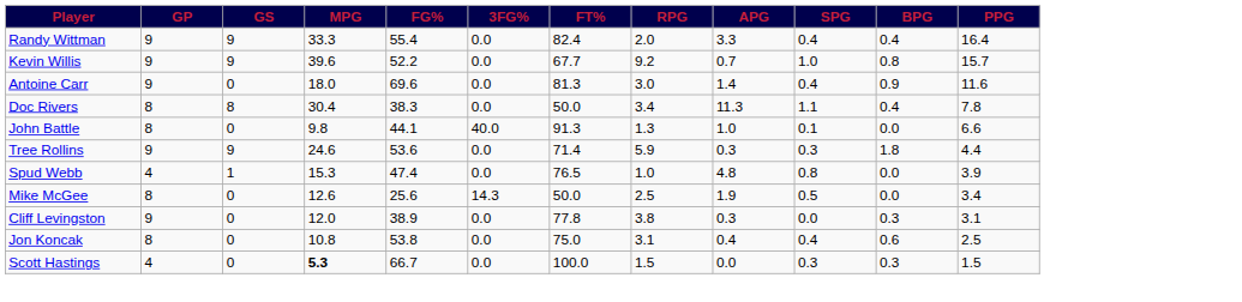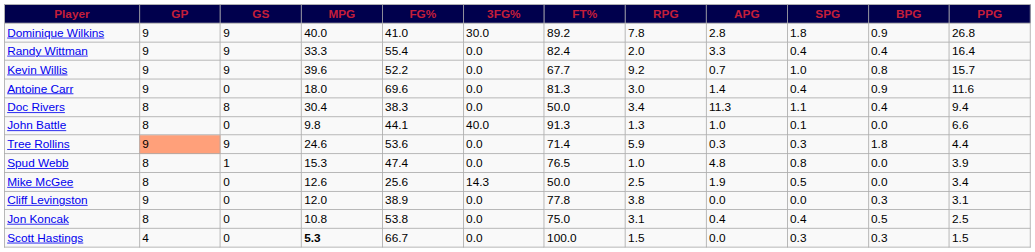 <table class="wikitable sortable" style="font-size: 90%">
 <tr>
 <th style="background:#00004d;color:#C41E3A;" width="10%">Player</th>
 <th style="background:#00004d;color:#C41E3A;" width="6%">GP</th>
 <th style="background:#00004d;color:#C41E3A;" width="6%">GS</th>
 <th style="background:#00004d;color:#C41E3A;" width="6%">MPG</th>
 <th style="background:#00004d;color:#C41E3A;" width="6%">FG%</th>
 <th style="background:#00004d;color:#C41E3A;" width="6%">3FG%</th>
 <th style="background:#00004d;color:#C41E3A;" width="6%">FT%</th>
 <th style="background:#00004d;color:#C41E3A;" width="6%">RPG</th>
 <th style="background:#00004d;color:#C41E3A;" width="6%">APG</th>
 <th style="background:#00004d;color:#C41E3A;" width="6%">SPG</th>
 <th style="background:#00004d;color:#C41E3A;" width="6%">BPG</th>
 <th style="background:#00004d;color:#C41E3A;" width="6%">PPG</th>
+</tr>
+<tr>
+<td><a href='#'>Dominique Wilkins</a></td>
+<td>9</td>
+<td>9</td>
+<td>40.0</td>
+<td>41.0</td>
+<td>30.0</td>
+<td>89.2</td>
+<td>7.8</td>
+<td>2.8</td>
+<td>1.8</td>
+<td>0.9</td>
+<td>26.8</td>
 </tr>
 <tr>
 <td><a href='#'>Randy Wittman</a></td>
 <td>9</td>
 <td>9</td>
 <td>33.3</td>
 <td>55.4</td>
 <td>0.0</td>
 <td>82.4</td>
 <td>2.0</td>
 <td>3.3</td>
 <td>0.4</td>
 <td>0.4</td>
 <td>16.4</td>
 </tr>
 <tr>
 <td><a href='#'>Kevin Willis</a></td>
 <td>9</td>
 <td>9</td>
 <td>39.6</td>
 <td>52.2</td>
 <td>0.0</td>
 <td>67.7</td>
 <td>9.2</td>
 <td>0.7</td>
 <td>1.0</td>
 <td>0.8</td>
 <td>15.7</td>
 </tr>
 <tr>
 <td><a href='#'>Antoine Carr</a></td>
 <td>9</td>
 <td>0</td>
 <td>18.0</td>
 <td>69.6</td>
 <td>0.0</td>
 <td>81.3</td>
 <td>3.0</td>
 <td>1.4</td>
 <td>0.4</td>
 <td>0.9</td>
 <td>11.6</td>
 </tr>
 <tr>
 <td><a href='#'>Doc Rivers</a></td>
 <td>8</td>
 <td>8</td>
 <td>30.4</td>
 <td>38.3</td>
 <td>0.0</td>
 <td>50.0</td>
 <td>3.4</td>
 <td>11.3</td>
 <td>1.1</td>
 <td>0.4</td>
-<td>7.8</td>
+<td>9.4</td>
 </tr>
 <tr>
 <td><a href='#'>John Battle</a></td>
 <td>8</td>
 <td>0</td>
 <td>9.8</td>
 <td>44.1</td>
 <td>40.0</td>
 <td>91.3</td>
 <td>1.3</td>
 <td>1.0</td>
 <td>0.1</td>
 <td>0.0</td>
 <td>6.6</td>
 </tr>
 <tr>
 <td><a href='#'>Tree Rollins</a></td>
-<td>9</td>
+<td style="background: lightsalmon;">9</td>
 <td>9</td>
 <td>24.6</td>
 <td>53.6</td>
 <td>0.0</td>
 <td>71.4</td>
 <td>5.9</td>
 <td>0.3</td>
 <td>0.3</td>
 <td>1.8</td>
 <td>4.4</td>
 </tr>
 <tr>
 <td><a href='#'>Spud Webb</a></td>
-<td>4</td>
+<td>8</td>
 <td>1</td>
 <td>15.3</td>
 <td>47.4</td>
 <td>0.0</td>
 <td>76.5</td>
 <td>1.0</td>
 <td>4.8</td>
 <td>0.8</td>
 <td>0.0</td>
 <td>3.9</td>
 </tr>
 <tr>
 <td><a href='#'>Mike McGee</a></td>
 <td>8</td>
 <td>0</td>
 <td>12.6</td>
 <td>25.6</td>
 <td>14.3</td>
 <td>50.0</td>
 <td>2.5</td>
 <td>1.9</td>
 <td>0.5</td>
 <td>0.0</td>
 <td>3.4</td>
 </tr>
 <tr>
 <td><a href='#'>Cliff Levingston</a></td>
 <td>9</td>
 <td>0</td>
 <td>12.0</td>
 <td>38.9</td>
 <td>0.0</td>
 <td>77.8</td>
 <td>3.8</td>
-<td>0.3</td>
+<td>0.0</td>
 <td>0.0</td>
 <td>0.3</td>
 <td>3.1</td>
 </tr>
 <tr>
 <td><a href='#'>Jon Koncak</a></td>
 <td>8</td>
 <td>0</td>
 <td>10.8</td>
 <td>53.8</td>
 <td>0.0</td>
 <td>75.0</td>
 <td>3.1</td>
 <td>0.4</td>
 <td>0.4</td>
-<td>0.6</td>
+<td>0.5</td>
 <td>2.5</td>
 </tr>
 <tr>
 <td><a href='#'>Scott Hastings</a></td>
 <td>4</td>
 <td>0</td>
 <td><strong>5.3</strong></td>
 <td>66.7</td>
 <td>0.0</td>
 <td>100.0</td>
 <td>1.5</td>
 <td>0.0</td>
 <td>0.3</td>
 <td>0.3</td>
 <td>1.5</td>
 </tr>
 </table>
